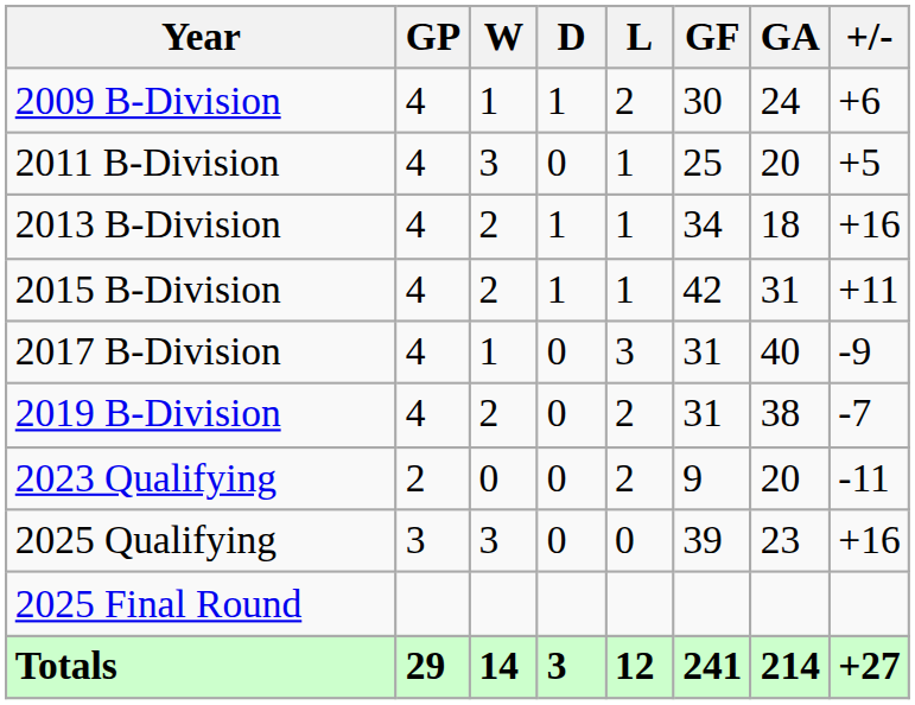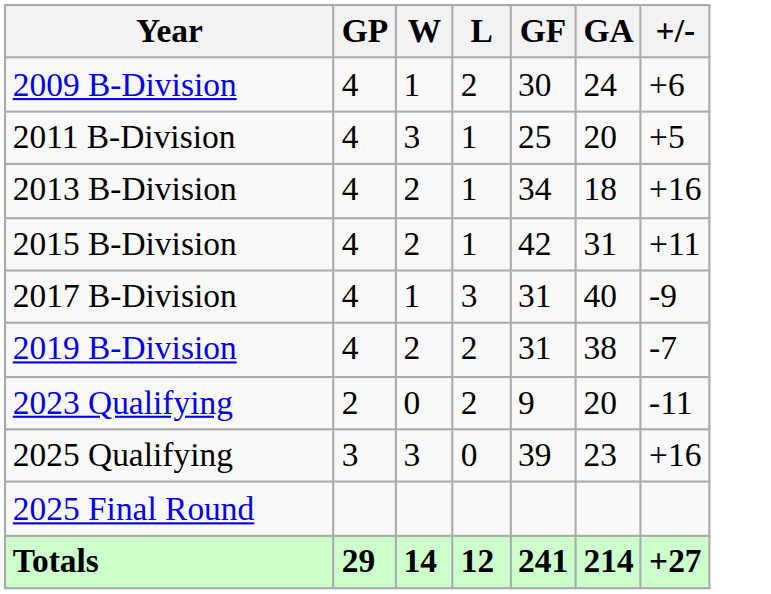 <table class="wikitable">
 <tr>
 <th width=150>Year</th>
 <th width=20>GP</th>
 <th width=20>W</th>
-<th width=20>D</th>
 <th width=20>L</th>
 <th width=20>GF</th>
 <th width=20>GA</th>
 <th width=20>+/-</th>
 </tr>
 <tr>
 <td style="text-align:left;"> <a href='#'>2009 B-Division</a></td>
 <td>4</td>
-<td>1</td>
 <td>1</td>
 <td>2</td>
 <td>30</td>
 <td>24</td>
 <td>+6</td>
 </tr>
 <tr>
 <td style="text-align:left;"> 2011 B-Division</td>
 <td>4</td>
 <td>3</td>
-<td>0</td>
 <td>1</td>
 <td>25</td>
 <td>20</td>
 <td>+5</td>
 </tr>
 <tr>
 <td style="text-align:left;"> 2013 B-Division</td>
 <td>4</td>
 <td>2</td>
 <td>1</td>
-<td>1</td>
 <td>34</td>
 <td>18</td>
 <td>+16</td>
 </tr>
 <tr>
 <td style="text-align:left;"> 2015 B-Division</td>
 <td>4</td>
 <td>2</td>
 <td>1</td>
-<td>1</td>
 <td>42</td>
 <td>31</td>
 <td>+11</td>
 </tr>
 <tr>
 <td style="text-align:left;"> 2017 B-Division</td>
 <td>4</td>
 <td>1</td>
-<td>0</td>
 <td>3</td>
 <td>31</td>
 <td>40</td>
 <td>-9</td>
 </tr>
 <tr>
 <td style="text-align:left;"> <a href='#'>2019 B-Division</a></td>
 <td>4</td>
 <td>2</td>
-<td>0</td>
 <td>2</td>
 <td>31</td>
 <td>38</td>
 <td>-7</td>
 </tr>
 <tr>
 <td style="text-align:left;"> <a href='#'>2023 Qualifying</a></td>
 <td>2</td>
-<td>0</td>
 <td>0</td>
 <td>2</td>
 <td>9</td>
 <td>20</td>
 <td>-11</td>
 </tr>
 <tr>
 <td style="text-align:left;"> 2025 Qualifying</td>
 <td>3</td>
 <td>3</td>
-<td>0</td>
 <td>0</td>
 <td>39</td>
 <td>23</td>
 <td>+16</td>
 </tr>
 <tr>
 <td> <a href='#'>2025 Final Round</a></td>
 <td></td>
 <td></td>
 <td></td>
 <td></td>
 <td></td>
 <td></td>
-<td></td>
 </tr>
 <tr style="background:#ccffcc;">
 <td style="text-align:left;"><strong>Totals</strong></td>
 <td><strong>29</strong></td>
 <td><strong>14</strong></td>
-<td><strong>3</strong></td>
 <td><strong>12</strong></td>
 <td><strong>241</strong></td>
 <td><strong>214</strong></td>
 <td><strong>+27</strong></td>
 </tr>
 </table>
